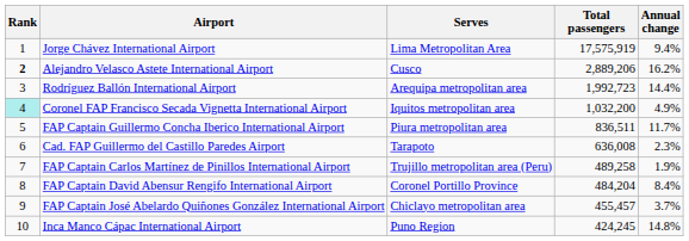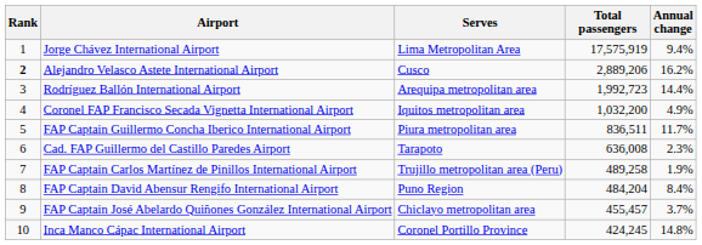 <table class="wikitable sortable">
 <tr>
 <th>Rank</th>
 <th>Airport</th>
 <th>Serves</th>
 <th style="width:100px">Total<br>passengers</th>
 <th>Annual<br>change</th>
 </tr>
 <tr>
 <td align="center">1</td>
 <td><a href='#'>Jorge Chávez International Airport</a></td>
 <td><a href='#'>Lima Metropolitan Area</a></td>
 <td align="right">17,575,919</td>
 <td align="right">9.4%</td>
 </tr>
 <tr>
 <td align="center"><strong>2</strong></td>
 <td><a href='#'>Alejandro Velasco Astete International Airport</a></td>
 <td><a href='#'>Cusco</a></td>
 <td align="right">2,889,206</td>
 <td align="right">16.2%</td>
 </tr>
 <tr>
 <td align="center">3</td>
 <td><a href='#'>Rodríguez Ballón International Airport</a></td>
 <td><a href='#'>Arequipa metropolitan area</a></td>
 <td align="right">1,992,723</td>
 <td align="right">14.4%</td>
 </tr>
 <tr>
-<td align="center" style="background: paleturquoise;">4</td>
+<td align="center">4</td>
 <td><a href='#'>Coronel FAP Francisco Secada Vignetta International Airport</a></td>
 <td><a href='#'>Iquitos metropolitan area</a></td>
 <td align="right">1,032,200</td>
 <td align="right">4.9%</td>
 </tr>
 <tr>
 <td align="center">5</td>
 <td><a href='#'>FAP Captain Guillermo Concha Iberico International Airport</a></td>
 <td><a href='#'>Piura metropolitan area</a></td>
 <td align="right">836,511</td>
 <td align="right">11.7%</td>
 </tr>
 <tr>
 <td align="center">6</td>
 <td><a href='#'>Cad. FAP Guillermo del Castillo Paredes Airport</a></td>
 <td><a href='#'>Tarapoto</a></td>
 <td align="right">636,008</td>
 <td align="right">2.3%</td>
 </tr>
 <tr>
 <td align="center">7</td>
 <td><a href='#'>FAP Captain Carlos Martínez de Pinillos International Airport</a></td>
 <td><a href='#'>Trujillo metropolitan area (Peru)</a></td>
 <td align="right">489,258</td>
 <td align="right">1.9%</td>
 </tr>
 <tr>
 <td align="center">8</td>
 <td><a href='#'>FAP Captain David Abensur Rengifo International Airport</a></td>
-<td><a href='#'>Coronel Portillo Province</a></td>
+<td><a href='#'>Puno Region</a></td>
 <td align="right">484,204</td>
 <td align="right">8.4%</td>
 </tr>
 <tr>
 <td align="center">9</td>
 <td><a href='#'>FAP Captain José Abelardo Quiñones González International Airport</a></td>
 <td><a href='#'>Chiclayo metropolitan area</a></td>
 <td align="right">455,457</td>
 <td align="right">3.7%</td>
 </tr>
 <tr>
 <td align="center">10</td>
 <td><a href='#'>Inca Manco Cápac International Airport</a></td>
-<td><a href='#'>Puno Region</a></td>
+<td><a href='#'>Coronel Portillo Province</a></td>
 <td align="right">424,245</td>
 <td align="right">14.8%</td>
 </tr>
 </table>
